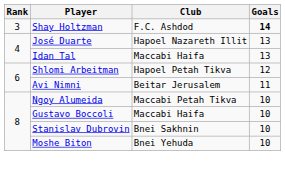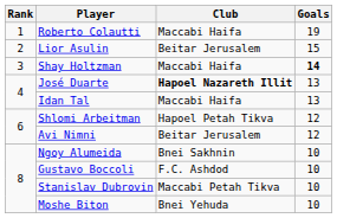 <table class="wikitable">
 <tr>
 <th>Rank</th>
 <th>Player</th>
 <th>Club</th>
 <th>Goals</th>
 </tr>
 <tr>
+<td align="center">1</td>
+<td> <a href='#'>Roberto Colautti</a></td>
+<td>Maccabi Haifa</td>
+<td align="center">19</td>
+</tr>
+<tr>
+<td align="center">2</td>
+<td> <a href='#'>Lior Asulin</a></td>
+<td>Beitar Jerusalem</td>
+<td align="center">15</td>
+</tr>
+<tr>
 <td align="center">3</td>
 <td> <a href='#'>Shay Holtzman</a></td>
-<td>F.C. Ashdod</td>
+<td>Maccabi Haifa</td>
 <td align="center"><strong>14</strong></td>
 </tr>
 <tr>
 <td rowspan="2" align="center">4</td>
 <td> <a href='#'>José Duarte</a></td>
-<td>Hapoel Nazareth Illit</td>
+<td><strong>Hapoel Nazareth Illit</strong></td>
 <td align="center">13</td>
 </tr>
 <tr>
 <td> <a href='#'>Idan Tal</a></td>
 <td>Maccabi Haifa</td>
 <td align="center">13</td>
 </tr>
 <tr>
 <td rowspan="2" align="center">6</td>
 <td> <a href='#'>Shlomi Arbeitman</a></td>
 <td>Hapoel Petah Tikva</td>
 <td align="center">12</td>
 </tr>
 <tr>
 <td> <a href='#'>Avi Nimni</a></td>
 <td>Beitar Jerusalem</td>
-<td align="center">11</td>
+<td align="center">12</td>
 </tr>
 <tr>
 <td rowspan="4" align="center">8</td>
 <td> <a href='#'>Ngoy Alumeida</a></td>
-<td>Maccabi Petah Tikva</td>
+<td>Bnei Sakhnin</td>
 <td align="center">10</td>
 </tr>
 <tr>
 <td> <a href='#'>Gustavo Boccoli</a></td>
-<td>Maccabi Haifa</td>
+<td>F.C. Ashdod</td>
 <td align="center">10</td>
 </tr>
 <tr>
 <td> <a href='#'>Stanislav Dubrovin</a></td>
-<td>Bnei Sakhnin</td>
+<td>Maccabi Petah Tikva</td>
 <td align="center">10</td>
 </tr>
 <tr>
 <td> <a href='#'>Moshe Biton</a></td>
 <td>Bnei Yehuda</td>
 <td align="center">10</td>
 </tr>
 </table>
